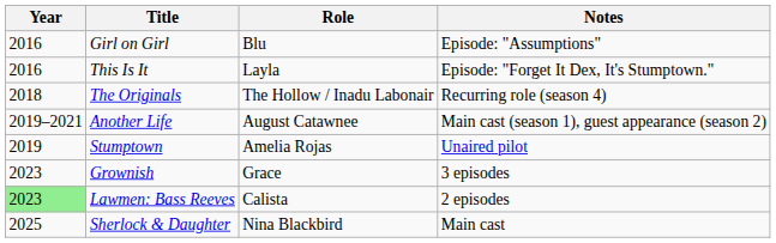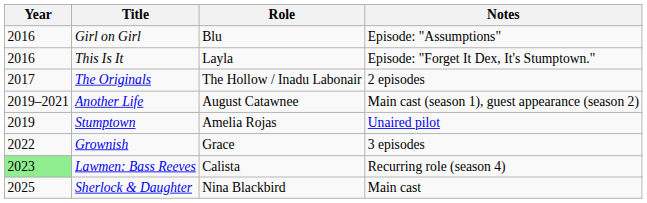 <table class="wikitable sortable">
 <tr>
 <th>Year</th>
 <th>Title</th>
 <th>Role</th>
 <th class="unsortable">Notes</th>
 </tr>
 <tr>
 <td>2016</td>
 <td><em>Girl on Girl</em></td>
 <td>Blu</td>
 <td>Episode: "Assumptions"</td>
 </tr>
 <tr>
 <td>2016</td>
 <td><em>This Is It</em></td>
 <td>Layla</td>
 <td>Episode: "Forget It Dex, It's Stumptown."</td>
 </tr>
 <tr>
-<td>2018</td>
+<td>2017</td>
 <td><em><a href='#'>The Originals</a></em></td>
 <td>The Hollow / Inadu Labonair</td>
-<td>Recurring role (season 4)</td>
+<td>2 episodes</td>
 </tr>
 <tr>
 <td>2019–2021</td>
 <td><em><a href='#'>Another Life</a></em></td>
 <td>August Catawnee</td>
 <td>Main cast (season 1), guest appearance (season 2)</td>
 </tr>
 <tr>
 <td>2019</td>
 <td><em><a href='#'>Stumptown</a></em></td>
 <td>Amelia Rojas</td>
 <td><a href='#'>Unaired pilot</a></td>
 </tr>
 <tr>
-<td>2023</td>
+<td>2022</td>
 <td><em><a href='#'>Grownish</a></em></td>
 <td>Grace</td>
 <td>3 episodes</td>
 </tr>
 <tr>
 <td style="background: lightgreen;">2023</td>
 <td><em><a href='#'>Lawmen: Bass Reeves</a></em></td>
 <td>Calista</td>
-<td>2 episodes</td>
+<td>Recurring role (season 4)</td>
 </tr>
 <tr>
 <td>2025</td>
 <td><em><a href='#'>Sherlock & Daughter</a></em></td>
 <td>Nina Blackbird</td>
 <td>Main cast</td>
 </tr>
 </table>
